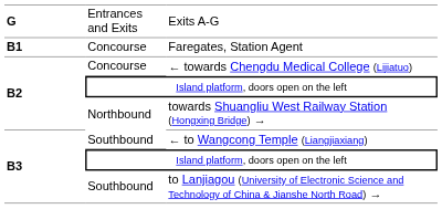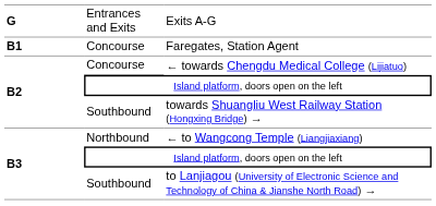 <table cellspacing=0 cellpadding=3>
 <tr>
 <td style="border-top:solid 1px gray;border-bottom:solid 1px gray;" width=100><strong>G</strong></td>
 <td style="border-top:solid 1px gray;border-bottom:solid 1px gray;" width=100>Entrances and Exits</td>
 <td style="border-top:solid 1px gray;border-bottom:solid 1px gray;" width=350>Exits A-G</td>
 </tr>
 <tr>
 <td style="border-bottom:solid 1px gray;"><strong>B1</strong></td>
 <td style="border-bottom:solid 1px gray;">Concourse</td>
 <td style="border-bottom:solid 1px gray;">Faregates, Station Agent</td>
 </tr>
 <tr>
 <td style="border-bottom:solid 1px gray;" rowspan=3><strong>B2</strong></td>
 <td style="border-bottom:solid 1px gray;">Concourse</td>
 <td>←  towards <a href='#'>Chengdu Medical College</a> <small>(<a href='#'>Lijiatuo</a>)</small></td>
 </tr>
 <tr>
 <td style="border-right:solid 2px black;border-left:solid 2px black;border-top:solid 2px black;border-bottom:solid 2px black;text-align:center;" colspan=2><small><a href='#'>Island platform</a>, doors open on the left</small></td>
 </tr>
 <tr>
-<td>Northbound</td>
+<td style="border-bottom:solid 1px gray;">Southbound</td>
 <td style="border-bottom:solid 1px gray;">  towards <a href='#'>Shuangliu West Railway Station</a> <small>(<a href='#'>Hongxing Bridge</a>)</small> →</td>
 </tr>
 <tr>
 <td style="border-bottom:solid 1px gray;" rowspan=3><strong>B3</strong></td>
-<td style="border-bottom:solid 1px gray;">Southbound</td>
+<td>Northbound</td>
 <td>←  to <a href='#'>Wangcong Temple</a> <small>(<a href='#'>Liangjiaxiang</a>)</small></td>
 </tr>
 <tr>
 <td style="border-right:solid 2px black;border-left:solid 2px black;border-top:solid 2px black;border-bottom:solid 2px black;text-align:center;" colspan=2><small><a href='#'>Island platform</a>, doors open on the left</small></td>
 </tr>
 <tr>
 <td style="border-bottom:solid 1px gray;">Southbound</td>
 <td style="border-bottom:solid 1px gray;">  to <a href='#'>Lanjiagou</a> <small>(<a href='#'>University of Electronic Science and Technology of China & Jianshe North Road</a>)</small> →</td>
 </tr>
 </table>
